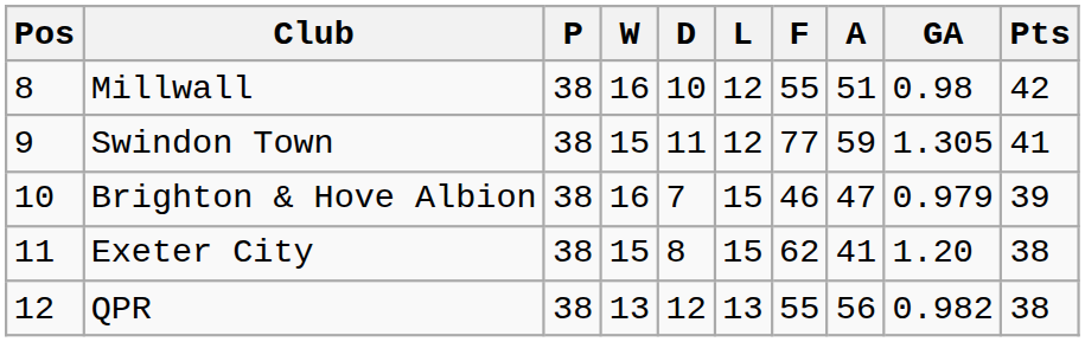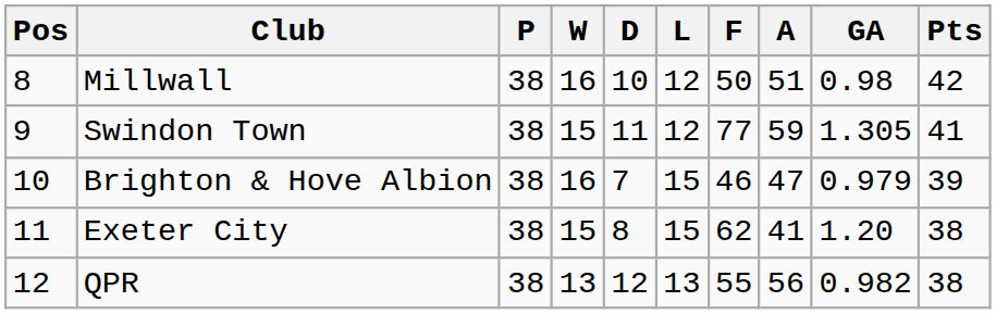 <table class="wikitable sortable">
 <tr>
 <th>Pos</th>
 <th>Club</th>
 <th>P</th>
 <th>W</th>
 <th>D</th>
 <th>L</th>
 <th>F</th>
 <th>A</th>
 <th>GA</th>
 <th>Pts</th>
 </tr>
 <tr>
 <td>8</td>
 <td align="left">Millwall</td>
 <td>38</td>
 <td>16</td>
 <td>10</td>
 <td>12</td>
-<td>55</td>
+<td>50</td>
 <td>51</td>
 <td>0.98</td>
 <td>42</td>
 </tr>
 <tr>
 <td>9</td>
 <td align="left">Swindon Town</td>
 <td>38</td>
 <td>15</td>
 <td>11</td>
 <td>12</td>
 <td>77</td>
 <td>59</td>
 <td>1.305</td>
 <td>41</td>
 </tr>
 <tr>
 <td>10</td>
 <td align="left">Brighton & Hove Albion</td>
 <td>38</td>
 <td>16</td>
 <td>7</td>
 <td>15</td>
 <td>46</td>
 <td>47</td>
 <td>0.979</td>
 <td>39</td>
 </tr>
 <tr>
 <td>11</td>
 <td align="left">Exeter City</td>
 <td>38</td>
 <td>15</td>
 <td>8</td>
 <td>15</td>
 <td>62</td>
 <td>41</td>
 <td>1.20</td>
 <td>38</td>
 </tr>
 <tr>
 <td>12</td>
 <td align="left">QPR</td>
 <td>38</td>
 <td>13</td>
 <td>12</td>
 <td>13</td>
 <td>55</td>
 <td>56</td>
 <td>0.982</td>
 <td>38</td>
 </tr>
 </table>
